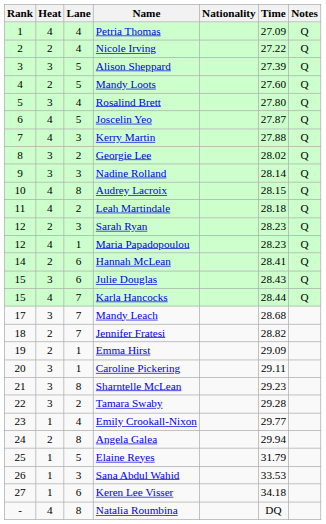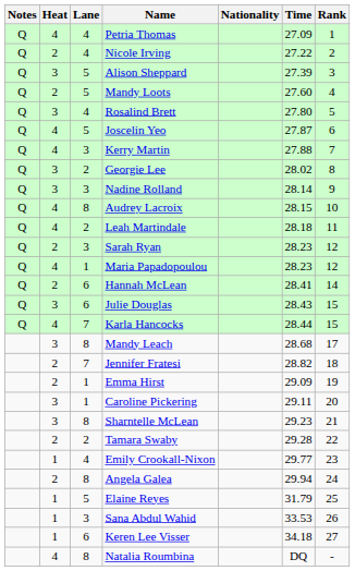 <table class="wikitable sortable" style="text-align:center">
 <tr>
-<th>Rank</th>
+<th>Notes</th>
 <th>Heat</th>
 <th>Lane</th>
 <th>Name</th>
 <th>Nationality</th>
 <th>Time</th>
-<th>Notes</th>
+<th>Rank</th>
 </tr>
 <tr bgcolor=ccffcc>
-<td>1</td>
+<td>Q</td>
 <td>4</td>
 <td>4</td>
 <td align=left><a href='#'>Petria Thomas</a></td>
 <td align=left></td>
 <td>27.09</td>
-<td>Q</td>
+<td>1</td>
 </tr>
 <tr bgcolor=ccffcc>
-<td>2</td>
+<td>Q</td>
 <td>2</td>
 <td>4</td>
 <td align=left><a href='#'>Nicole Irving</a></td>
 <td align=left></td>
 <td>27.22</td>
-<td>Q</td>
+<td>2</td>
 </tr>
 <tr bgcolor=ccffcc>
-<td>3</td>
+<td>Q</td>
 <td>3</td>
 <td>5</td>
 <td align=left><a href='#'>Alison Sheppard</a></td>
 <td align=left></td>
 <td>27.39</td>
-<td>Q</td>
+<td>3</td>
 </tr>
 <tr bgcolor=ccffcc>
-<td>4</td>
+<td>Q</td>
 <td>2</td>
 <td>5</td>
 <td align=left><a href='#'>Mandy Loots</a></td>
 <td align=left></td>
 <td>27.60</td>
-<td>Q</td>
+<td>4</td>
 </tr>
 <tr bgcolor=ccffcc>
-<td>5</td>
+<td>Q</td>
 <td>3</td>
 <td>4</td>
 <td align=left><a href='#'>Rosalind Brett</a></td>
 <td align=left></td>
 <td>27.80</td>
-<td>Q</td>
+<td>5</td>
 </tr>
 <tr bgcolor=ccffcc>
-<td>6</td>
+<td>Q</td>
 <td>4</td>
 <td>5</td>
 <td align=left><a href='#'>Joscelin Yeo</a></td>
 <td align=left></td>
 <td>27.87</td>
-<td>Q</td>
+<td>6</td>
 </tr>
 <tr bgcolor=ccffcc>
-<td>7</td>
+<td>Q</td>
 <td>4</td>
 <td>3</td>
 <td align=left><a href='#'>Kerry Martin</a></td>
 <td align=left></td>
 <td>27.88</td>
-<td>Q</td>
+<td>7</td>
 </tr>
 <tr bgcolor=ccffcc>
-<td>8</td>
+<td>Q</td>
 <td>3</td>
 <td>2</td>
 <td align=left><a href='#'>Georgie Lee</a></td>
 <td align=left></td>
 <td>28.02</td>
-<td>Q</td>
+<td>8</td>
 </tr>
 <tr bgcolor=ccffcc>
-<td>9</td>
+<td>Q</td>
 <td>3</td>
 <td>3</td>
 <td align=left><a href='#'>Nadine Rolland</a></td>
 <td align=left></td>
 <td>28.14</td>
-<td>Q</td>
+<td>9</td>
 </tr>
 <tr bgcolor=ccffcc>
-<td>10</td>
+<td>Q</td>
 <td>4</td>
 <td>8</td>
 <td align=left><a href='#'>Audrey Lacroix</a></td>
 <td align=left></td>
 <td>28.15</td>
-<td>Q</td>
+<td>10</td>
 </tr>
 <tr bgcolor=ccffcc>
-<td>11</td>
+<td>Q</td>
 <td>4</td>
 <td>2</td>
 <td align=left><a href='#'>Leah Martindale</a></td>
 <td align=left></td>
 <td>28.18</td>
-<td>Q</td>
+<td>11</td>
 </tr>
 <tr bgcolor=ccffcc>
-<td>12</td>
+<td>Q</td>
 <td>2</td>
 <td>3</td>
 <td align=left><a href='#'>Sarah Ryan</a></td>
 <td align=left></td>
 <td>28.23</td>
-<td>Q</td>
+<td>12</td>
 </tr>
 <tr bgcolor=ccffcc>
-<td>12</td>
+<td>Q</td>
 <td>4</td>
 <td>1</td>
 <td align=left><a href='#'>Maria Papadopoulou</a></td>
 <td align=left></td>
 <td>28.23</td>
-<td>Q</td>
+<td>12</td>
 </tr>
 <tr bgcolor=ccffcc>
-<td>14</td>
+<td>Q</td>
 <td>2</td>
 <td>6</td>
 <td align=left><a href='#'>Hannah McLean</a></td>
 <td align=left></td>
 <td>28.41</td>
-<td>Q</td>
+<td>14</td>
 </tr>
 <tr bgcolor=ccffcc>
-<td>15</td>
+<td>Q</td>
 <td>3</td>
 <td>6</td>
 <td align=left><a href='#'>Julie Douglas</a></td>
 <td align=left></td>
 <td>28.43</td>
-<td>Q</td>
+<td>15</td>
 </tr>
 <tr bgcolor=ccffcc>
-<td>15</td>
+<td>Q</td>
 <td>4</td>
 <td>7</td>
 <td align=left><a href='#'>Karla Hancocks</a></td>
 <td align=left></td>
 <td>28.44</td>
-<td>Q</td>
+<td>15</td>
 </tr>
 <tr>
-<td>17</td>
+<td></td>
 <td>3</td>
-<td>7</td>
+<td>8</td>
 <td align=left><a href='#'>Mandy Leach</a></td>
 <td align=left></td>
 <td>28.68</td>
-<td></td>
+<td>17</td>
 </tr>
 <tr>
-<td>18</td>
+<td></td>
 <td>2</td>
 <td>7</td>
 <td align=left><a href='#'>Jennifer Fratesi</a></td>
 <td align=left></td>
 <td>28.82</td>
-<td></td>
+<td>18</td>
 </tr>
 <tr>
-<td>19</td>
+<td></td>
 <td>2</td>
 <td>1</td>
 <td align=left><a href='#'>Emma Hirst</a></td>
 <td align=left></td>
 <td>29.09</td>
-<td></td>
+<td>19</td>
 </tr>
 <tr>
-<td>20</td>
+<td></td>
 <td>3</td>
 <td>1</td>
 <td align=left><a href='#'>Caroline Pickering</a></td>
 <td align=left></td>
 <td>29.11</td>
-<td></td>
+<td>20</td>
 </tr>
 <tr>
-<td>21</td>
+<td></td>
 <td>3</td>
 <td>8</td>
 <td align=left><a href='#'>Sharntelle McLean</a></td>
 <td align=left></td>
 <td>29.23</td>
-<td></td>
+<td>21</td>
 </tr>
 <tr>
-<td>22</td>
-<td>3</td>
+<td></td>
+<td>2</td>
 <td>2</td>
 <td align=left><a href='#'>Tamara Swaby</a></td>
 <td align=left></td>
 <td>29.28</td>
-<td></td>
+<td>22</td>
 </tr>
 <tr>
-<td>23</td>
+<td></td>
 <td>1</td>
 <td>4</td>
 <td align=left><a href='#'>Emily Crookall-Nixon</a></td>
 <td align=left></td>
 <td>29.77</td>
-<td></td>
+<td>23</td>
 </tr>
 <tr>
-<td>24</td>
+<td></td>
 <td>2</td>
 <td>8</td>
 <td align=left><a href='#'>Angela Galea</a></td>
 <td align=left></td>
 <td>29.94</td>
-<td></td>
+<td>24</td>
 </tr>
 <tr>
-<td>25</td>
+<td></td>
 <td>1</td>
 <td>5</td>
 <td align=left><a href='#'>Elaine Reyes</a></td>
 <td align=left></td>
 <td>31.79</td>
-<td></td>
+<td>25</td>
 </tr>
 <tr>
-<td>26</td>
+<td></td>
 <td>1</td>
 <td>3</td>
 <td align=left><a href='#'>Sana Abdul Wahid</a></td>
 <td align=left></td>
 <td>33.53</td>
-<td></td>
+<td>26</td>
 </tr>
 <tr>
-<td>27</td>
+<td></td>
 <td>1</td>
 <td>6</td>
 <td align=left><a href='#'>Keren Lee Visser</a></td>
 <td align=left></td>
 <td>34.18</td>
-<td></td>
+<td>27</td>
 </tr>
 <tr>
-<td>-</td>
+<td></td>
 <td>4</td>
 <td>8</td>
 <td align=left><a href='#'>Natalia Roumbina</a></td>
 <td align=left></td>
 <td>DQ</td>
-<td></td>
+<td>-</td>
 </tr>
 </table>
